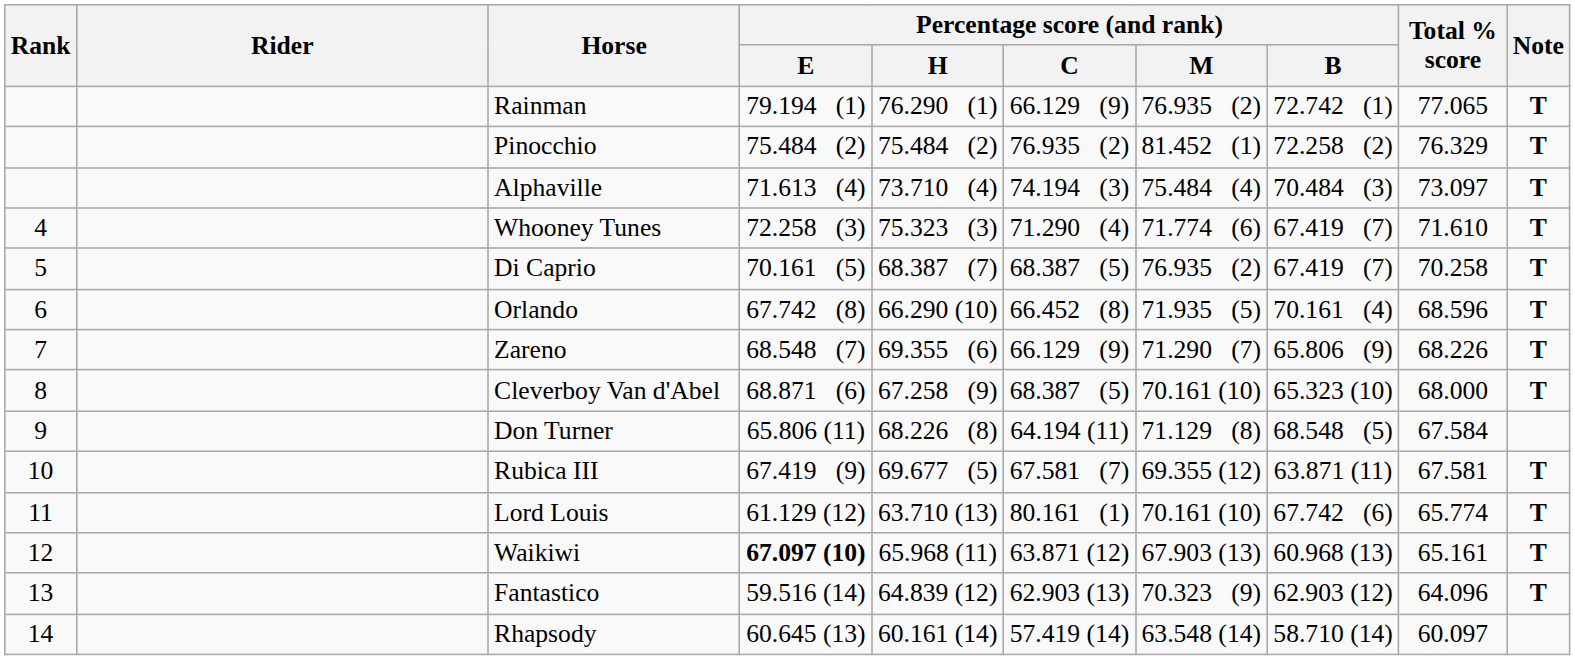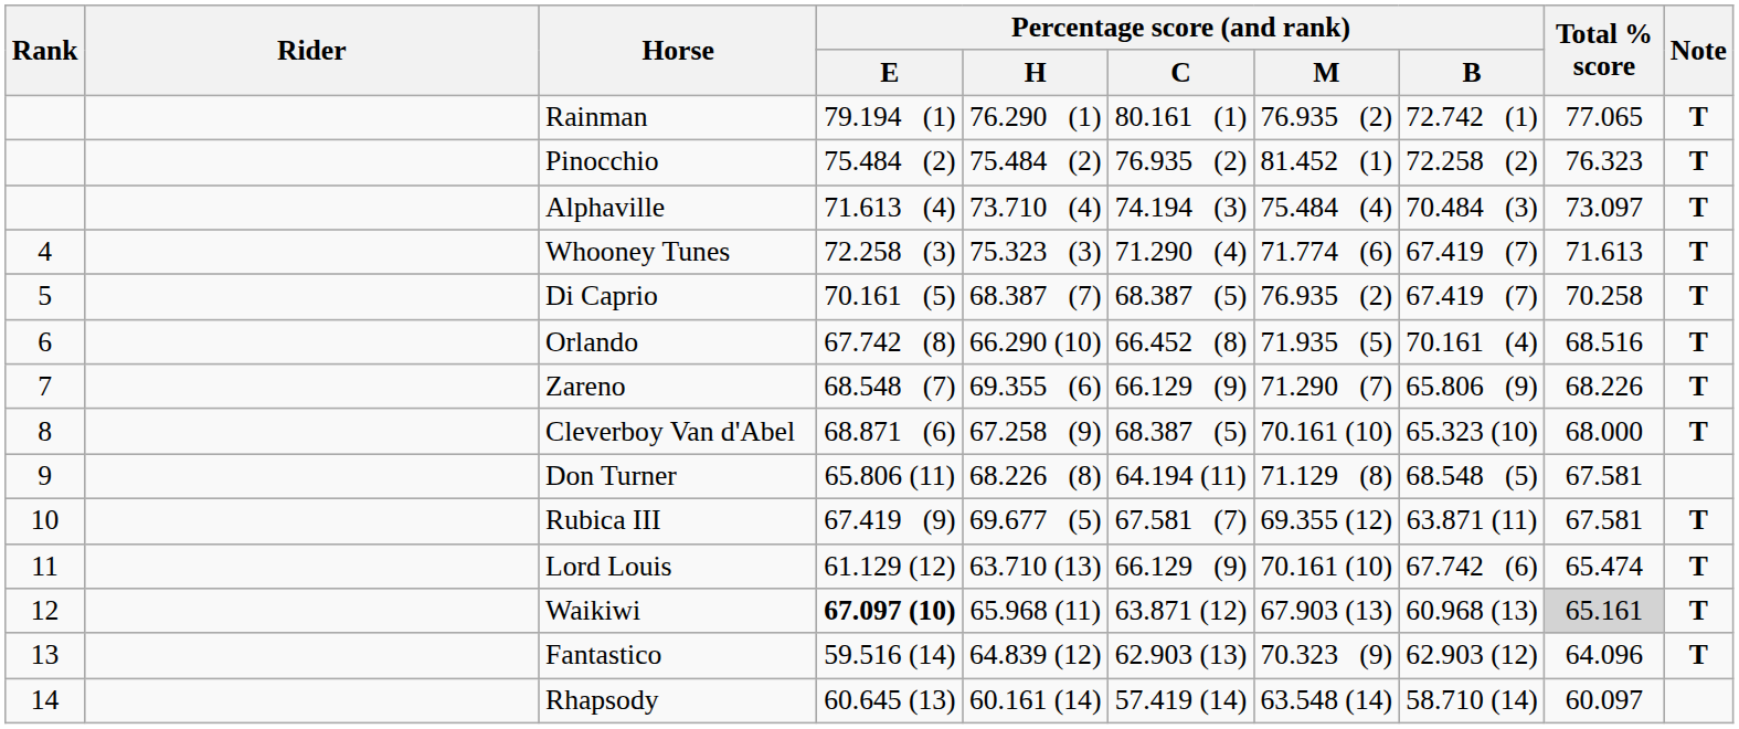 <table class="wikitable" style="text-align:center">
 <tr>
 <th rowspan=2>Rank</th>
 <th rowspan=2 width=250>Rider</th>
 <th rowspan=2 width=150>Horse</th>
 <th colspan=5>Percentage score (and rank)</th>
 <th rowspan=2 width=60>Total % score</th>
 <th rowspan=2>Note</th>
 </tr>
 <tr>
 <th width=75>E</th>
 <th width=75>H</th>
 <th width=75>C</th>
 <th width=75>M</th>
 <th width=75>B</th>
 </tr>
 <tr>
 <td></td>
 <td align=left></td>
 <td align=left>Rainman</td>
 <td>79.194   (1)</td>
 <td>76.290   (1)</td>
-<td>66.129   (9)</td>
+<td>80.161   (1)</td>
 <td>76.935   (2)</td>
 <td>72.742   (1)</td>
 <td>77.065</td>
 <td><strong>T</strong></td>
 </tr>
 <tr>
 <td></td>
 <td align=left></td>
 <td align=left>Pinocchio</td>
 <td>75.484   (2)</td>
 <td>75.484   (2)</td>
 <td>76.935   (2)</td>
 <td>81.452   (1)</td>
 <td>72.258   (2)</td>
-<td>76.329</td>
+<td>76.323</td>
 <td><strong>T</strong></td>
 </tr>
 <tr>
 <td></td>
 <td align=left></td>
 <td align=left>Alphaville</td>
 <td>71.613   (4)</td>
 <td>73.710   (4)</td>
 <td>74.194   (3)</td>
 <td>75.484   (4)</td>
 <td>70.484   (3)</td>
 <td>73.097</td>
 <td><strong>T</strong></td>
 </tr>
 <tr>
 <td>4</td>
 <td align=left></td>
 <td align=left>Whooney Tunes</td>
 <td>72.258   (3)</td>
 <td>75.323   (3)</td>
 <td>71.290   (4)</td>
 <td>71.774   (6)</td>
 <td>67.419   (7)</td>
-<td>71.610</td>
+<td>71.613</td>
 <td><strong>T</strong></td>
 </tr>
 <tr>
 <td>5</td>
 <td align=left></td>
 <td align=left>Di Caprio</td>
 <td>70.161   (5)</td>
 <td>68.387   (7)</td>
 <td>68.387   (5)</td>
 <td>76.935   (2)</td>
 <td>67.419   (7)</td>
 <td>70.258</td>
 <td><strong>T</strong></td>
 </tr>
 <tr>
 <td>6</td>
 <td align=left></td>
 <td align=left>Orlando</td>
 <td>67.742   (8)</td>
 <td>66.290 (10)</td>
 <td>66.452   (8)</td>
 <td>71.935   (5)</td>
 <td>70.161   (4)</td>
-<td>68.596</td>
+<td>68.516</td>
 <td><strong>T</strong></td>
 </tr>
 <tr>
 <td>7</td>
 <td align=left></td>
 <td align=left>Zareno</td>
 <td>68.548   (7)</td>
 <td>69.355   (6)</td>
 <td>66.129   (9)</td>
 <td>71.290   (7)</td>
 <td>65.806   (9)</td>
 <td>68.226</td>
 <td><strong>T</strong></td>
 </tr>
 <tr>
 <td>8</td>
 <td align=left></td>
 <td align=left>Cleverboy Van d'Abel</td>
 <td>68.871   (6)</td>
 <td>67.258   (9)</td>
 <td>68.387   (5)</td>
 <td>70.161 (10)</td>
 <td>65.323 (10)</td>
 <td>68.000</td>
 <td><strong>T</strong></td>
 </tr>
 <tr>
 <td>9</td>
 <td align=left></td>
 <td align=left>Don Turner</td>
 <td>65.806 (11)</td>
 <td>68.226   (8)</td>
 <td>64.194 (11)</td>
 <td>71.129   (8)</td>
 <td>68.548   (5)</td>
-<td>67.584</td>
+<td>67.581</td>
 <td></td>
 </tr>
 <tr>
 <td>10</td>
 <td align=left></td>
 <td align=left>Rubica III</td>
 <td>67.419   (9)</td>
 <td>69.677   (5)</td>
 <td>67.581   (7)</td>
 <td>69.355 (12)</td>
 <td>63.871 (11)</td>
 <td>67.581</td>
 <td><strong>T</strong></td>
 </tr>
 <tr>
 <td>11</td>
 <td align=left></td>
 <td align=left>Lord Louis</td>
 <td>61.129 (12)</td>
 <td>63.710 (13)</td>
-<td>80.161   (1)</td>
+<td>66.129   (9)</td>
 <td>70.161 (10)</td>
 <td>67.742   (6)</td>
-<td>65.774</td>
+<td>65.474</td>
 <td><strong>T</strong></td>
 </tr>
 <tr>
 <td>12</td>
 <td align=left></td>
 <td align=left>Waikiwi</td>
 <td><strong>67.097 (10)</strong></td>
 <td>65.968 (11)</td>
 <td>63.871 (12)</td>
 <td>67.903 (13)</td>
 <td>60.968 (13)</td>
-<td>65.161</td>
+<td style="background: lightgrey;">65.161</td>
 <td><strong>T</strong></td>
 </tr>
 <tr>
 <td>13</td>
 <td align=left></td>
 <td align=left>Fantastico</td>
 <td>59.516 (14)</td>
 <td>64.839 (12)</td>
 <td>62.903 (13)</td>
 <td>70.323   (9)</td>
 <td>62.903 (12)</td>
 <td>64.096</td>
 <td><strong>T</strong></td>
 </tr>
 <tr>
 <td>14</td>
 <td align=left></td>
 <td align=left>Rhapsody</td>
 <td>60.645 (13)</td>
 <td>60.161 (14)</td>
 <td>57.419 (14)</td>
 <td>63.548 (14)</td>
 <td>58.710 (14)</td>
 <td>60.097</td>
 <td></td>
 </tr>
 </table>
